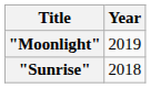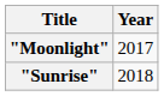 <table class="wikitable plainrowheaders" style="text-align:center;">
 <tr>
 <th scope="col" rowspan="1">Title</th>
 <th scope="col" rowspan="1">Year</th>
 </tr>
 <tr>
 <th scope="row">"Moonlight"</th>
-<td rowspan="1">2019</td>
+<td rowspan="1">2017</td>
 </tr>
 <tr>
 <th scope="row">"Sunrise"</th>
 <td rowspan="1">2018</td>
 </tr>
 </table>
